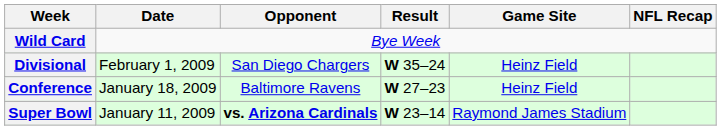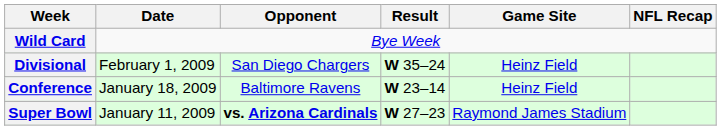 <table class="wikitable" style="margin:auto;">
 <tr>
 <th>Week</th>
 <th>Date</th>
 <th>Opponent</th>
 <th>Result</th>
 <th>Game Site</th>
 <th>NFL Recap</th>
 </tr>
 <tr>
 <th><a href='#'>Wild Card</a></th>
 <td colspan="7" style="text-align:center;"><em><a href='#'>Bye Week</a></em></td>
 </tr>
 <tr style="background:#dfd;">
 <th><a href='#'>Divisional</a></th>
 <td>February 1, 2009</td>
 <td style="text-align:center;"><a href='#'>San Diego Chargers</a></td>
 <td style="text-align:center;"><strong>W</strong> 35–24</td>
 <td style="text-align:center;"><a href='#'>Heinz Field</a></td>
 <td style="text-align:center;"></td>
 </tr>
 <tr style="background:#dfd;">
 <th><a href='#'>Conference</a></th>
 <td>January 18, 2009</td>
 <td style="text-align:center;"><a href='#'>Baltimore Ravens</a></td>
-<td style="text-align:center;"><strong>W</strong> 27–23</td>
+<td style="text-align:center;"><strong>W</strong> 23–14</td>
 <td style="text-align:center;"><a href='#'>Heinz Field</a></td>
 <td style="text-align:center;"></td>
 </tr>
 <tr style="background:#dfd;">
 <th><a href='#'>Super Bowl</a></th>
 <td>January 11, 2009</td>
 <td style="text-align:center;"><strong>vs. <a href='#'>Arizona Cardinals</a></strong></td>
-<td style="text-align:center;"><strong>W</strong> 23–14</td>
+<td style="text-align:center;"><strong>W</strong> 27–23</td>
 <td style="text-align:center;"><a href='#'>Raymond James Stadium</a></td>
 <td style="text-align:center;"></td>
 </tr>
 </table>
